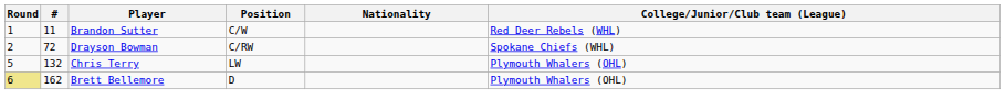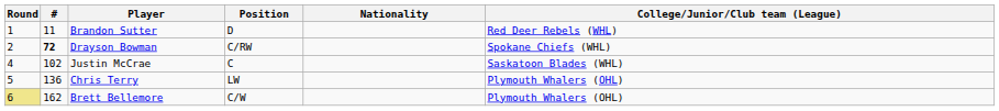 <table class="wikitable">
 <tr>
 <th bgcolor="#DDDDFF" width="2.75%">Round</th>
 <th bgcolor="#DDDDFF" width="2.75%">#</th>
 <th bgcolor="#DDDDFF" width="16.0%">Player</th>
 <th bgcolor="#DDDDFF" width="8.0%">Position</th>
 <th bgcolor="#DDDDFF" width="18.5%">Nationality</th>
 <th bgcolor="#DDDDFF" width="100.0%">College/Junior/Club team (League)</th>
 </tr>
 <tr>
 <td>1</td>
 <td>11</td>
 <td><a href='#'>Brandon Sutter</a></td>
-<td>C/W</td>
+<td>D</td>
 <td></td>
 <td><a href='#'>Red Deer Rebels</a> (<a href='#'>WHL</a>)</td>
 </tr>
 <tr>
 <td>2</td>
-<td>72</td>
+<td><strong>72</strong></td>
 <td><a href='#'>Drayson Bowman</a></td>
 <td>C/RW</td>
 <td></td>
 <td><a href='#'>Spokane Chiefs</a> (WHL)</td>
 </tr>
 <tr>
+<td>4</td>
+<td>102</td>
+<td>Justin McCrae</td>
+<td>C</td>
+<td></td>
+<td><a href='#'>Saskatoon Blades</a> (WHL)</td>
+</tr>
+<tr>
 <td>5</td>
-<td>132</td>
+<td>136</td>
 <td><a href='#'>Chris Terry</a></td>
 <td>LW</td>
 <td></td>
 <td><a href='#'>Plymouth Whalers</a> (<a href='#'>OHL</a>)</td>
 </tr>
 <tr>
 <td style="background: khaki;">6</td>
 <td>162</td>
 <td><a href='#'>Brett Bellemore</a></td>
-<td>D</td>
+<td>C/W</td>
 <td></td>
 <td><a href='#'>Plymouth Whalers</a> (OHL)</td>
 </tr>
 </table>
